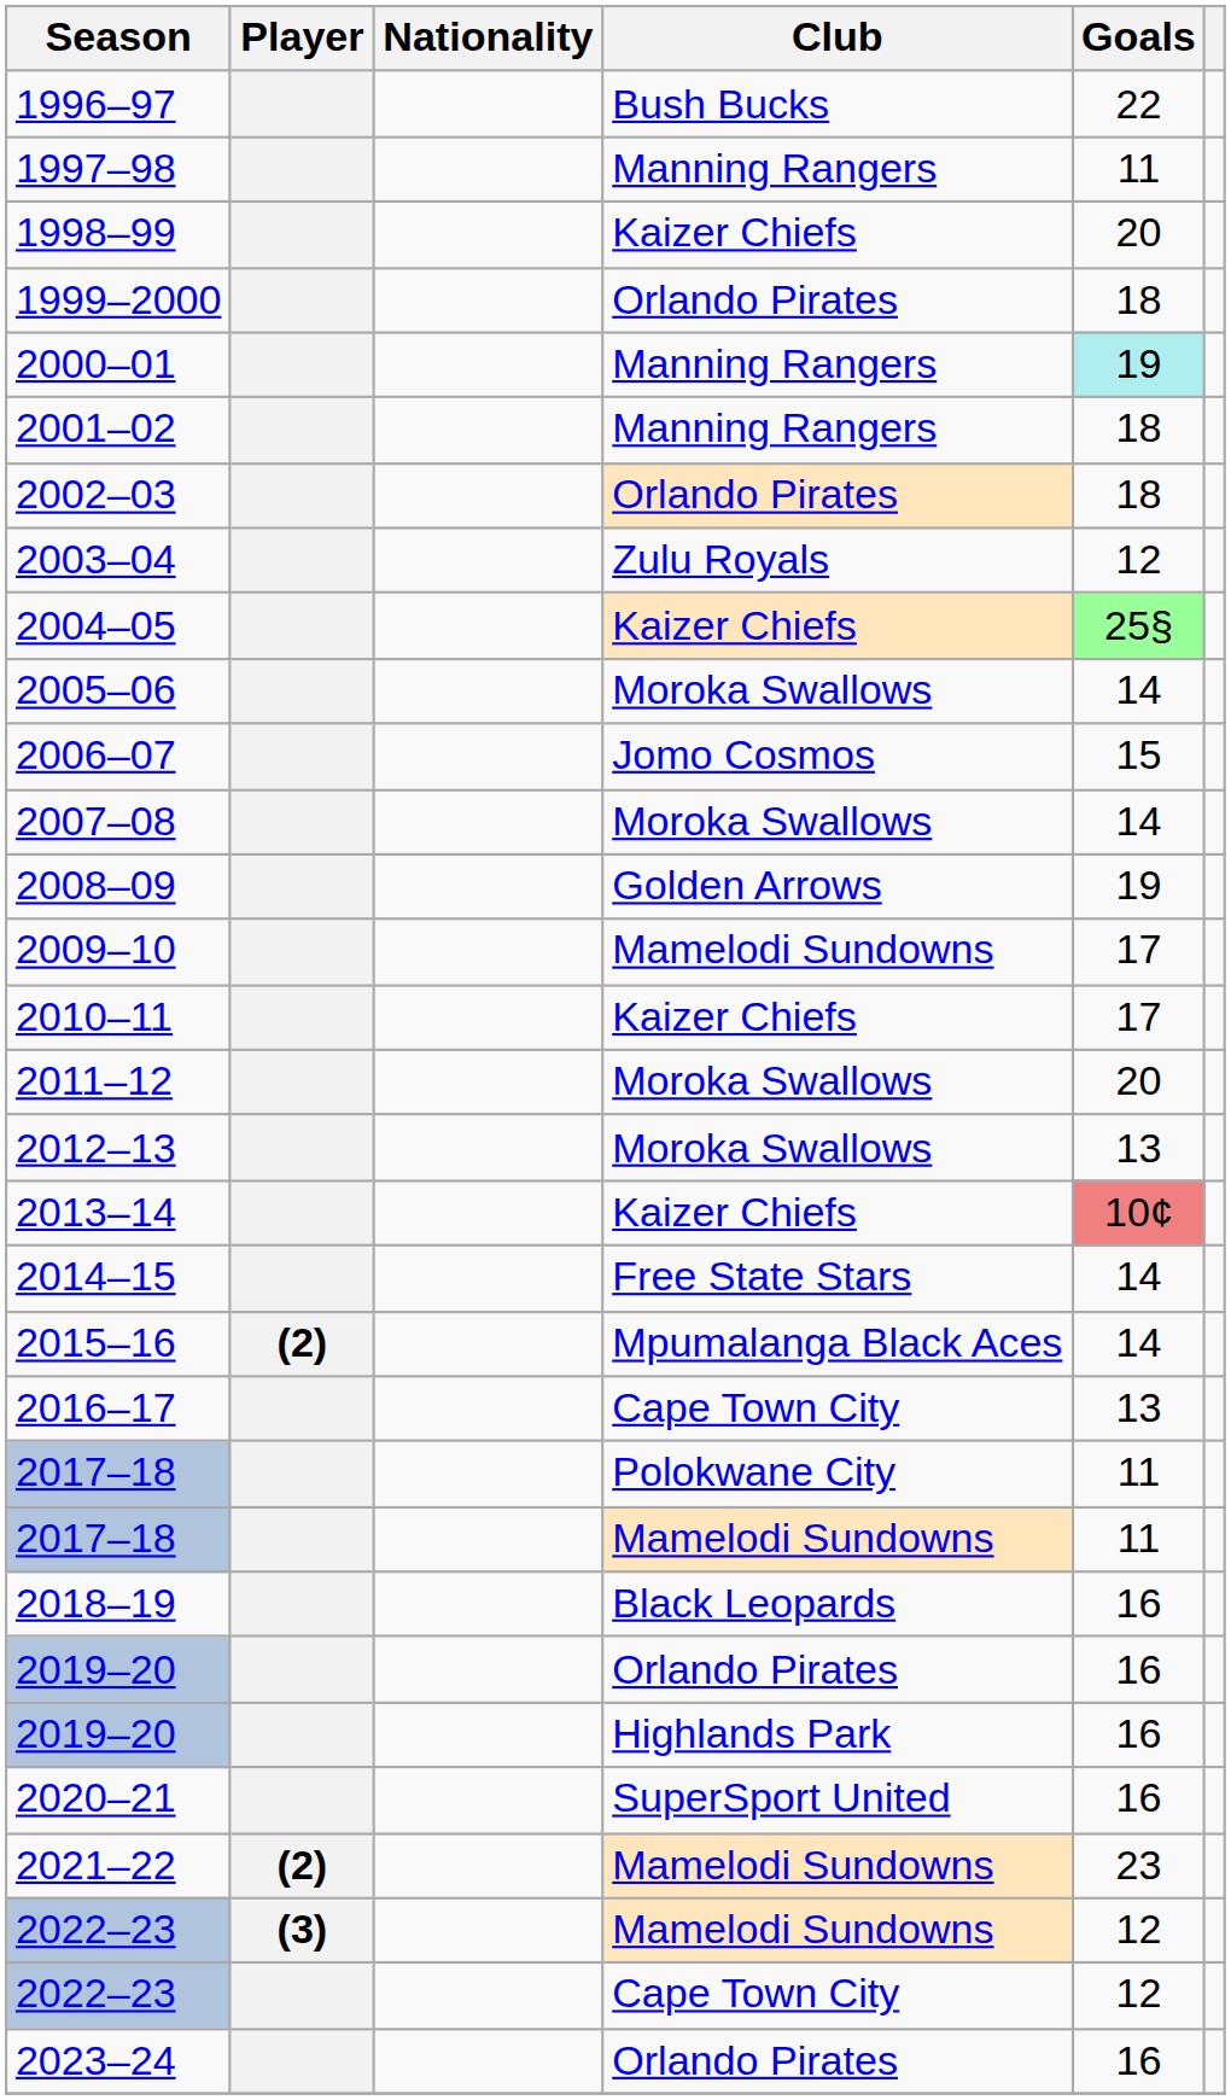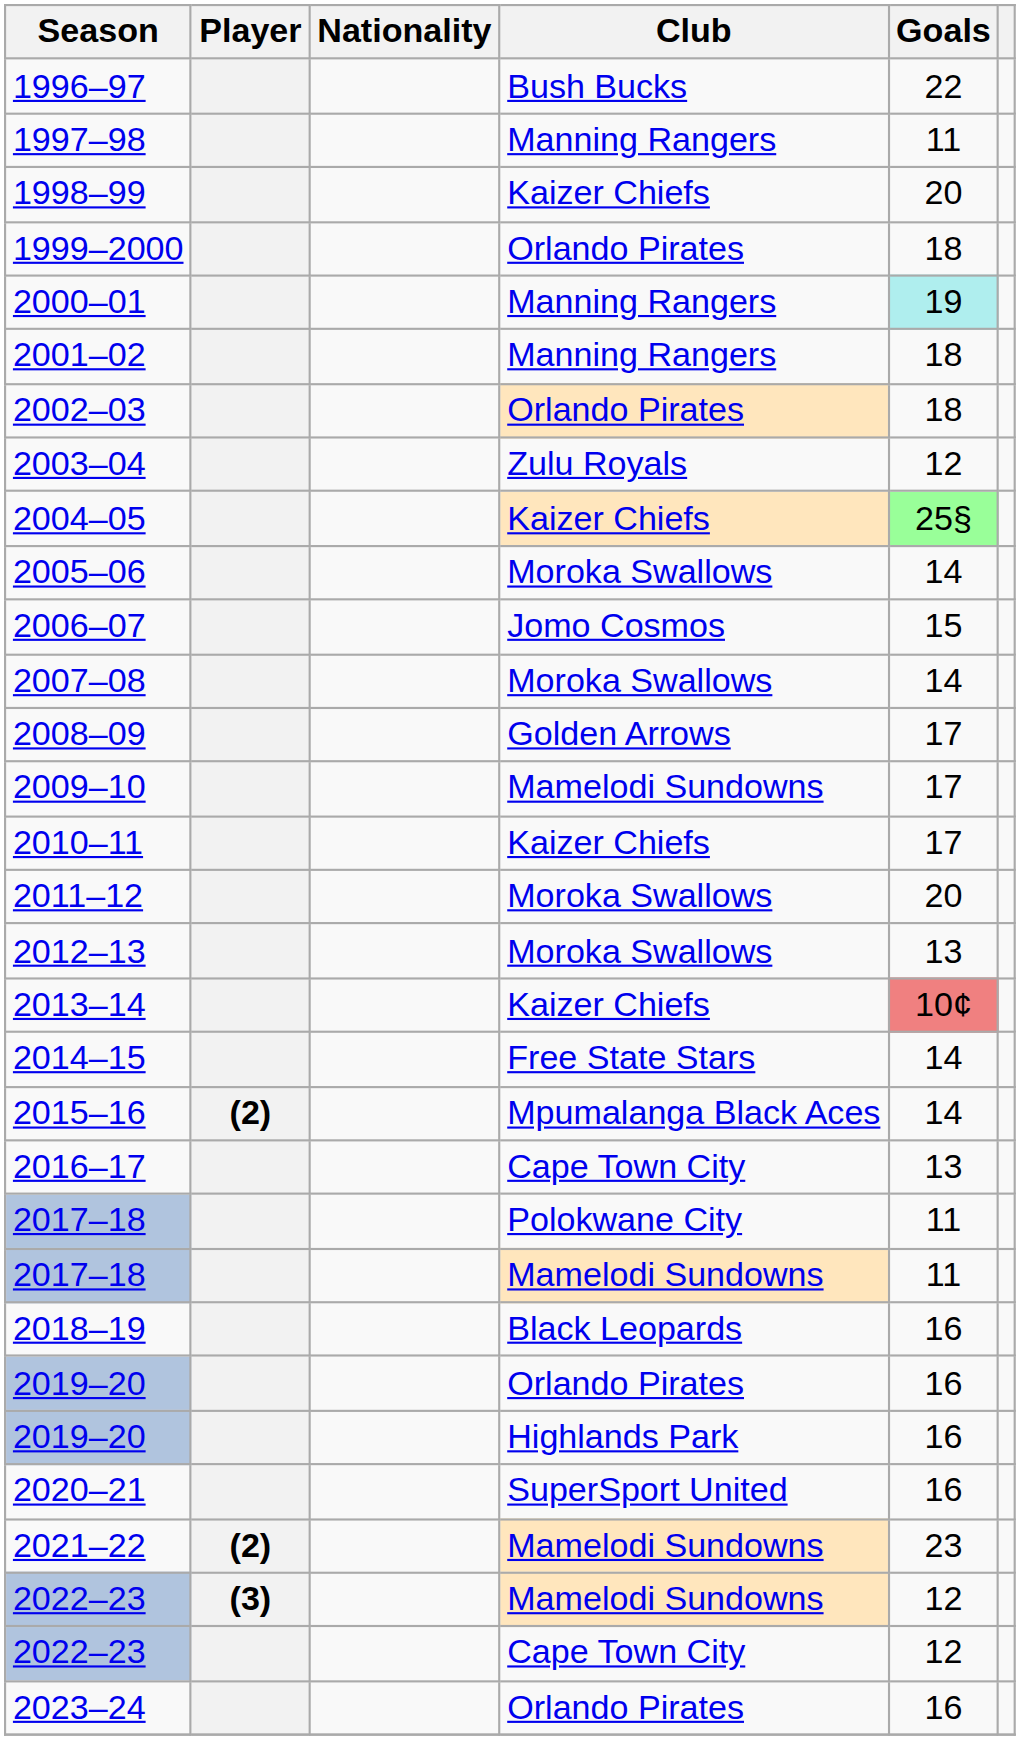 <table class="wikitable sortable plainrowheaders">
 <tr>
 <th scope="col">Season</th>
 <th scope="col">Player</th>
 <th scope="col">Nationality</th>
 <th scope="col">Club</th>
 <th scope="col">Goals</th>
 <th scope="col" class="unsortable"></th>
 </tr>
 <tr>
 <td><a href='#'>1996–97</a></td>
 <th scope="row"></th>
 <td></td>
 <td><a href='#'>Bush Bucks</a></td>
 <td style="text-align:center">22</td>
 <td style="text-align:center"></td>
 </tr>
 <tr>
 <td><a href='#'>1997–98</a></td>
 <th scope="row"></th>
 <td></td>
 <td><a href='#'>Manning Rangers</a></td>
 <td style="text-align:center">11</td>
 <td style="text-align:center"></td>
 </tr>
 <tr>
 <td><a href='#'>1998–99</a></td>
 <th scope="row"></th>
 <td></td>
 <td><a href='#'>Kaizer Chiefs</a></td>
 <td style="text-align:center">20</td>
 <td style="text-align:center"></td>
 </tr>
 <tr>
 <td><a href='#'>1999–2000</a></td>
 <th scope="row"></th>
 <td></td>
 <td><a href='#'>Orlando Pirates</a></td>
 <td style="text-align:center">18</td>
 <td style="text-align:center"></td>
 </tr>
 <tr>
 <td><a href='#'>2000–01</a></td>
 <th scope="row"></th>
 <td></td>
 <td><a href='#'>Manning Rangers</a></td>
 <td style="background: paleturquoise; text-align:center">19</td>
 <td style="text-align:center"></td>
 </tr>
 <tr>
 <td><a href='#'>2001–02</a></td>
 <th scope="row"></th>
 <td></td>
 <td><a href='#'>Manning Rangers</a></td>
 <td style="text-align:center">18</td>
 <td style="text-align:center"></td>
 </tr>
 <tr>
 <td><a href='#'>2002–03</a></td>
 <th scope="row"></th>
 <td></td>
 <td scope="row" style="background:#FFE6BD"><a href='#'>Orlando Pirates</a></td>
 <td style="text-align:center">18</td>
 <td style="text-align:center"></td>
 </tr>
 <tr>
 <td><a href='#'>2003–04</a></td>
 <th scope="row"></th>
 <td></td>
 <td><a href='#'>Zulu Royals</a></td>
 <td style="text-align:center">12</td>
 <td style="text-align:center"></td>
 </tr>
 <tr>
 <td><a href='#'>2004–05</a></td>
 <th scope="row"></th>
 <td></td>
 <td scope="row" style="background:#FFE6BD"><a href='#'>Kaizer Chiefs</a></td>
 <td scope="row" style="text-align:center; background:#9F9">25§</td>
 <td style="text-align:center"></td>
 </tr>
 <tr>
 <td><a href='#'>2005–06</a></td>
 <th scope="row"></th>
 <td></td>
 <td><a href='#'>Moroka Swallows</a></td>
 <td style="text-align:center">14</td>
 <td style="text-align:center"></td>
 </tr>
 <tr>
 <td><a href='#'>2006–07</a></td>
 <th scope="row"></th>
 <td></td>
 <td><a href='#'>Jomo Cosmos</a></td>
 <td style="text-align:center">15</td>
 <td style="text-align:center"></td>
 </tr>
 <tr>
 <td><a href='#'>2007–08</a></td>
 <th scope="row"></th>
 <td></td>
 <td><a href='#'>Moroka Swallows</a></td>
 <td style="text-align:center">14</td>
 <td style="text-align:center"></td>
 </tr>
 <tr>
 <td><a href='#'>2008–09</a></td>
 <th scope="row"></th>
 <td></td>
 <td><a href='#'>Golden Arrows</a></td>
-<td style="text-align:center">19</td>
+<td style="text-align:center">17</td>
 <td style="text-align:center"></td>
 </tr>
 <tr>
 <td><a href='#'>2009–10</a></td>
 <th scope="row"></th>
 <td></td>
 <td><a href='#'>Mamelodi Sundowns</a></td>
 <td style="text-align:center">17</td>
 <td style="text-align:center"></td>
 </tr>
 <tr>
 <td><a href='#'>2010–11</a></td>
 <th scope="row"></th>
 <td></td>
 <td><a href='#'>Kaizer Chiefs</a></td>
 <td style="text-align:center">17</td>
 <td style="text-align:center"></td>
 </tr>
 <tr>
 <td><a href='#'>2011–12</a></td>
 <th scope="row"></th>
 <td></td>
 <td><a href='#'>Moroka Swallows</a></td>
 <td style="text-align:center">20</td>
 <td style="text-align:center"></td>
 </tr>
 <tr>
 <td><a href='#'>2012–13</a></td>
 <th scope="row"></th>
 <td></td>
 <td><a href='#'>Moroka Swallows</a></td>
 <td style="text-align:center">13</td>
 <td style="text-align:center"></td>
 </tr>
 <tr>
 <td><a href='#'>2013–14</a></td>
 <th scope="row"></th>
 <td></td>
 <td><a href='#'>Kaizer Chiefs</a></td>
 <td scope="row" style="text-align:center; background:#F08080">10¢</td>
 <td style="text-align:center"></td>
 </tr>
 <tr>
 <td><a href='#'>2014–15</a></td>
 <th scope="row"></th>
 <td></td>
 <td><a href='#'>Free State Stars</a></td>
 <td style="text-align:center">14</td>
 <td style="text-align:center"></td>
 </tr>
 <tr>
 <td><a href='#'>2015–16</a></td>
 <th scope="row"> (2)</th>
 <td></td>
 <td><a href='#'>Mpumalanga Black Aces</a></td>
 <td style="text-align:center">14</td>
 <td style="text-align:center"></td>
 </tr>
 <tr>
 <td><a href='#'>2016–17</a></td>
 <th scope="row"></th>
 <td></td>
 <td><a href='#'>Cape Town City</a></td>
 <td style="text-align:center">13</td>
 <td style="text-align:center"></td>
 </tr>
 <tr>
 <td bgcolor="#B0C4DE"><a href='#'>2017–18</a></td>
 <th scope="row"></th>
 <td></td>
 <td><a href='#'>Polokwane City</a></td>
 <td style="text-align:center">11</td>
 <td style="text-align:center"></td>
 </tr>
 <tr>
 <td bgcolor="#B0C4DE"><a href='#'>2017–18</a></td>
 <th scope="row"></th>
 <td></td>
 <td scope="row" style="background:#FFE6BD"><a href='#'>Mamelodi Sundowns</a></td>
 <td style="text-align:center">11</td>
 <td style="text-align:center"></td>
 </tr>
 <tr>
 <td><a href='#'>2018–19</a></td>
 <th scope="row"></th>
 <td></td>
 <td><a href='#'>Black Leopards</a></td>
 <td style="text-align:center">16</td>
 <td style="text-align:center"></td>
 </tr>
 <tr>
 <td bgcolor="#B0C4DE"><a href='#'>2019–20</a></td>
 <th scope="row"></th>
 <td></td>
 <td><a href='#'>Orlando Pirates</a></td>
 <td style="text-align:center">16</td>
 <td style="text-align:center"></td>
 </tr>
 <tr>
 <td bgcolor="#B0C4DE"><a href='#'>2019–20</a></td>
 <th scope="row"></th>
 <td></td>
 <td><a href='#'>Highlands Park</a></td>
 <td style="text-align:center">16</td>
 <td style="text-align:center"></td>
 </tr>
 <tr>
 <td><a href='#'>2020–21</a></td>
 <th scope="row"></th>
 <td></td>
 <td><a href='#'>SuperSport United</a></td>
 <td style="text-align:center">16</td>
 <td style="text-align:center"></td>
 </tr>
 <tr>
 <td><a href='#'>2021–22</a></td>
 <th scope="row"> (2)</th>
 <td></td>
 <td scope="row" style="background:#FFE6BD"><a href='#'>Mamelodi Sundowns</a></td>
 <td style="text-align:center">23</td>
 <td style="text-align:center"></td>
 </tr>
 <tr>
 <td bgcolor="#B0C4DE"><a href='#'>2022–23</a></td>
 <th scope="row"> (3)</th>
 <td></td>
 <td scope="row" style="background:#FFE6BD"><a href='#'>Mamelodi Sundowns</a></td>
 <td style="text-align:center">12</td>
 <td style="text-align:center"></td>
 </tr>
 <tr>
 <td bgcolor="#B0C4DE"><a href='#'>2022–23</a></td>
 <th scope="row"></th>
 <td></td>
 <td><a href='#'>Cape Town City</a></td>
 <td style="text-align:center">12</td>
 <td style="text-align:center"></td>
 </tr>
 <tr>
 <td><a href='#'>2023–24</a></td>
 <th scope="row"></th>
 <td></td>
 <td><a href='#'>Orlando Pirates</a></td>
 <td style="text-align:center">16</td>
 <td style="text-align:center"></td>
 </tr>
 <tr>
 </tr>
 </table>
